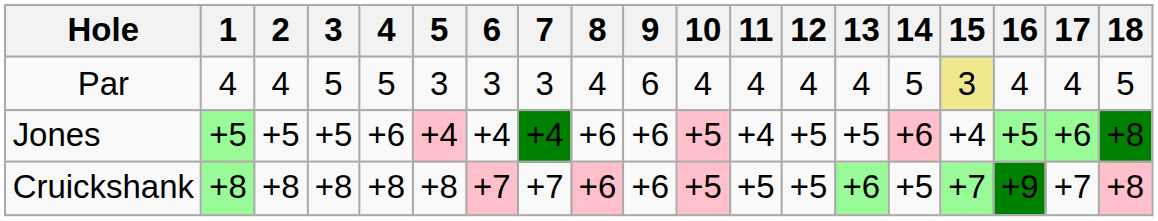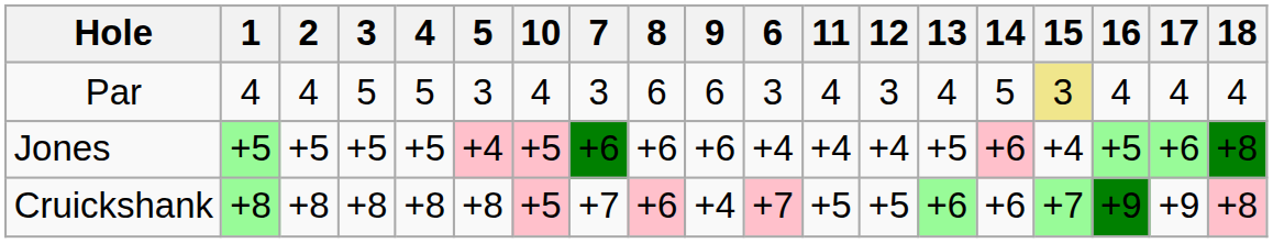 <table class="wikitable" style="text-align:center">
 <tr>
 <th>Hole</th>
 <th>1</th>
 <th>2</th>
 <th>3</th>
 <th>4</th>
 <th>5</th>
-<th>6</th>
+<th>10</th>
 <th>7</th>
 <th>8</th>
 <th>9</th>
-<th>10</th>
+<th>6</th>
 <th>11</th>
 <th>12</th>
 <th>13</th>
 <th>14</th>
 <th>15</th>
 <th>16</th>
 <th>17</th>
 <th>18</th>
 </tr>
 <tr>
 <td>Par</td>
 <td>4</td>
 <td>4</td>
 <td>5</td>
 <td>5</td>
 <td>3</td>
+<td>4</td>
 <td>3</td>
+<td>6</td>
+<td>6</td>
 <td>3</td>
 <td>4</td>
-<td>6</td>
-<td>4</td>
-<td>4</td>
-<td>4</td>
+<td>3</td>
 <td>4</td>
 <td>5</td>
 <td style="background: khaki;">3</td>
 <td>4</td>
 <td>4</td>
-<td>5</td>
+<td>4</td>
 </tr>
 <tr>
 <td align=left> Jones</td>
 <td style="background: PaleGreen;">+5</td>
 <td>+5</td>
 <td>+5</td>
-<td>+6</td>
+<td>+5</td>
 <td style="background: Pink;">+4</td>
-<td>+4</td>
-<td style="background: Green;">+4</td>
+<td style="background: Pink;">+5</td>
+<td style="background: Green;">+6</td>
 <td>+6</td>
 <td>+6</td>
-<td style="background: Pink;">+5</td>
 <td>+4</td>
-<td>+5</td>
+<td>+4</td>
+<td>+4</td>
 <td>+5</td>
 <td style="background: Pink;">+6</td>
 <td>+4</td>
 <td style="background: PaleGreen;">+5</td>
 <td style="background: PaleGreen;">+6</td>
 <td style="background: Green;">+8</td>
 </tr>
 <tr>
 <td align=left> Cruickshank</td>
 <td style="background: PaleGreen;">+8</td>
 <td>+8</td>
 <td>+8</td>
 <td>+8</td>
 <td>+8</td>
-<td style="background: Pink;">+7</td>
+<td style="background: Pink;">+5</td>
 <td>+7</td>
 <td style="background: Pink;">+6</td>
-<td>+6</td>
-<td style="background: Pink;">+5</td>
+<td>+4</td>
+<td style="background: Pink;">+7</td>
 <td>+5</td>
 <td>+5</td>
 <td style="background: PaleGreen;">+6</td>
-<td>+5</td>
+<td>+6</td>
 <td style="background: PaleGreen;">+7</td>
 <td style="background: Green;">+9</td>
-<td>+7</td>
+<td>+9</td>
 <td style="background: Pink;">+8</td>
 </tr>
 </table>
